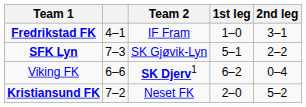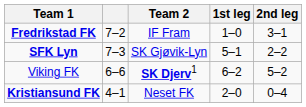 <table class="wikitable" style="text-align: center;">
 <tr>
 <th>Team 1</th>
 <th></th>
 <th>Team 2</th>
 <th>1st leg</th>
 <th>2nd leg</th>
 </tr>
 <tr>
 <td><strong><a href='#'>Fredrikstad FK</a></strong></td>
-<td>4–1</td>
+<td>7–2</td>
 <td><a href='#'>IF Fram</a></td>
 <td>1–0</td>
 <td>3–1</td>
 </tr>
 <tr>
 <td><strong><a href='#'>SFK Lyn</a></strong></td>
 <td>7–3</td>
 <td><a href='#'>SK Gjøvik-Lyn</a></td>
 <td>5–1</td>
 <td>2–2</td>
 </tr>
 <tr>
 <td><a href='#'>Viking FK</a></td>
 <td>6–6</td>
 <td><strong><a href='#'>SK Djerv</a></strong><sup>1</sup></td>
 <td>6–2</td>
-<td>0–4</td>
+<td>5–2</td>
 </tr>
 <tr>
 <td><strong><a href='#'>Kristiansund FK</a></strong></td>
-<td>7–2</td>
+<td>4–1</td>
 <td><a href='#'>Neset FK</a></td>
 <td>2–0</td>
-<td>5–2</td>
+<td>0–4</td>
 </tr>
 </table>
